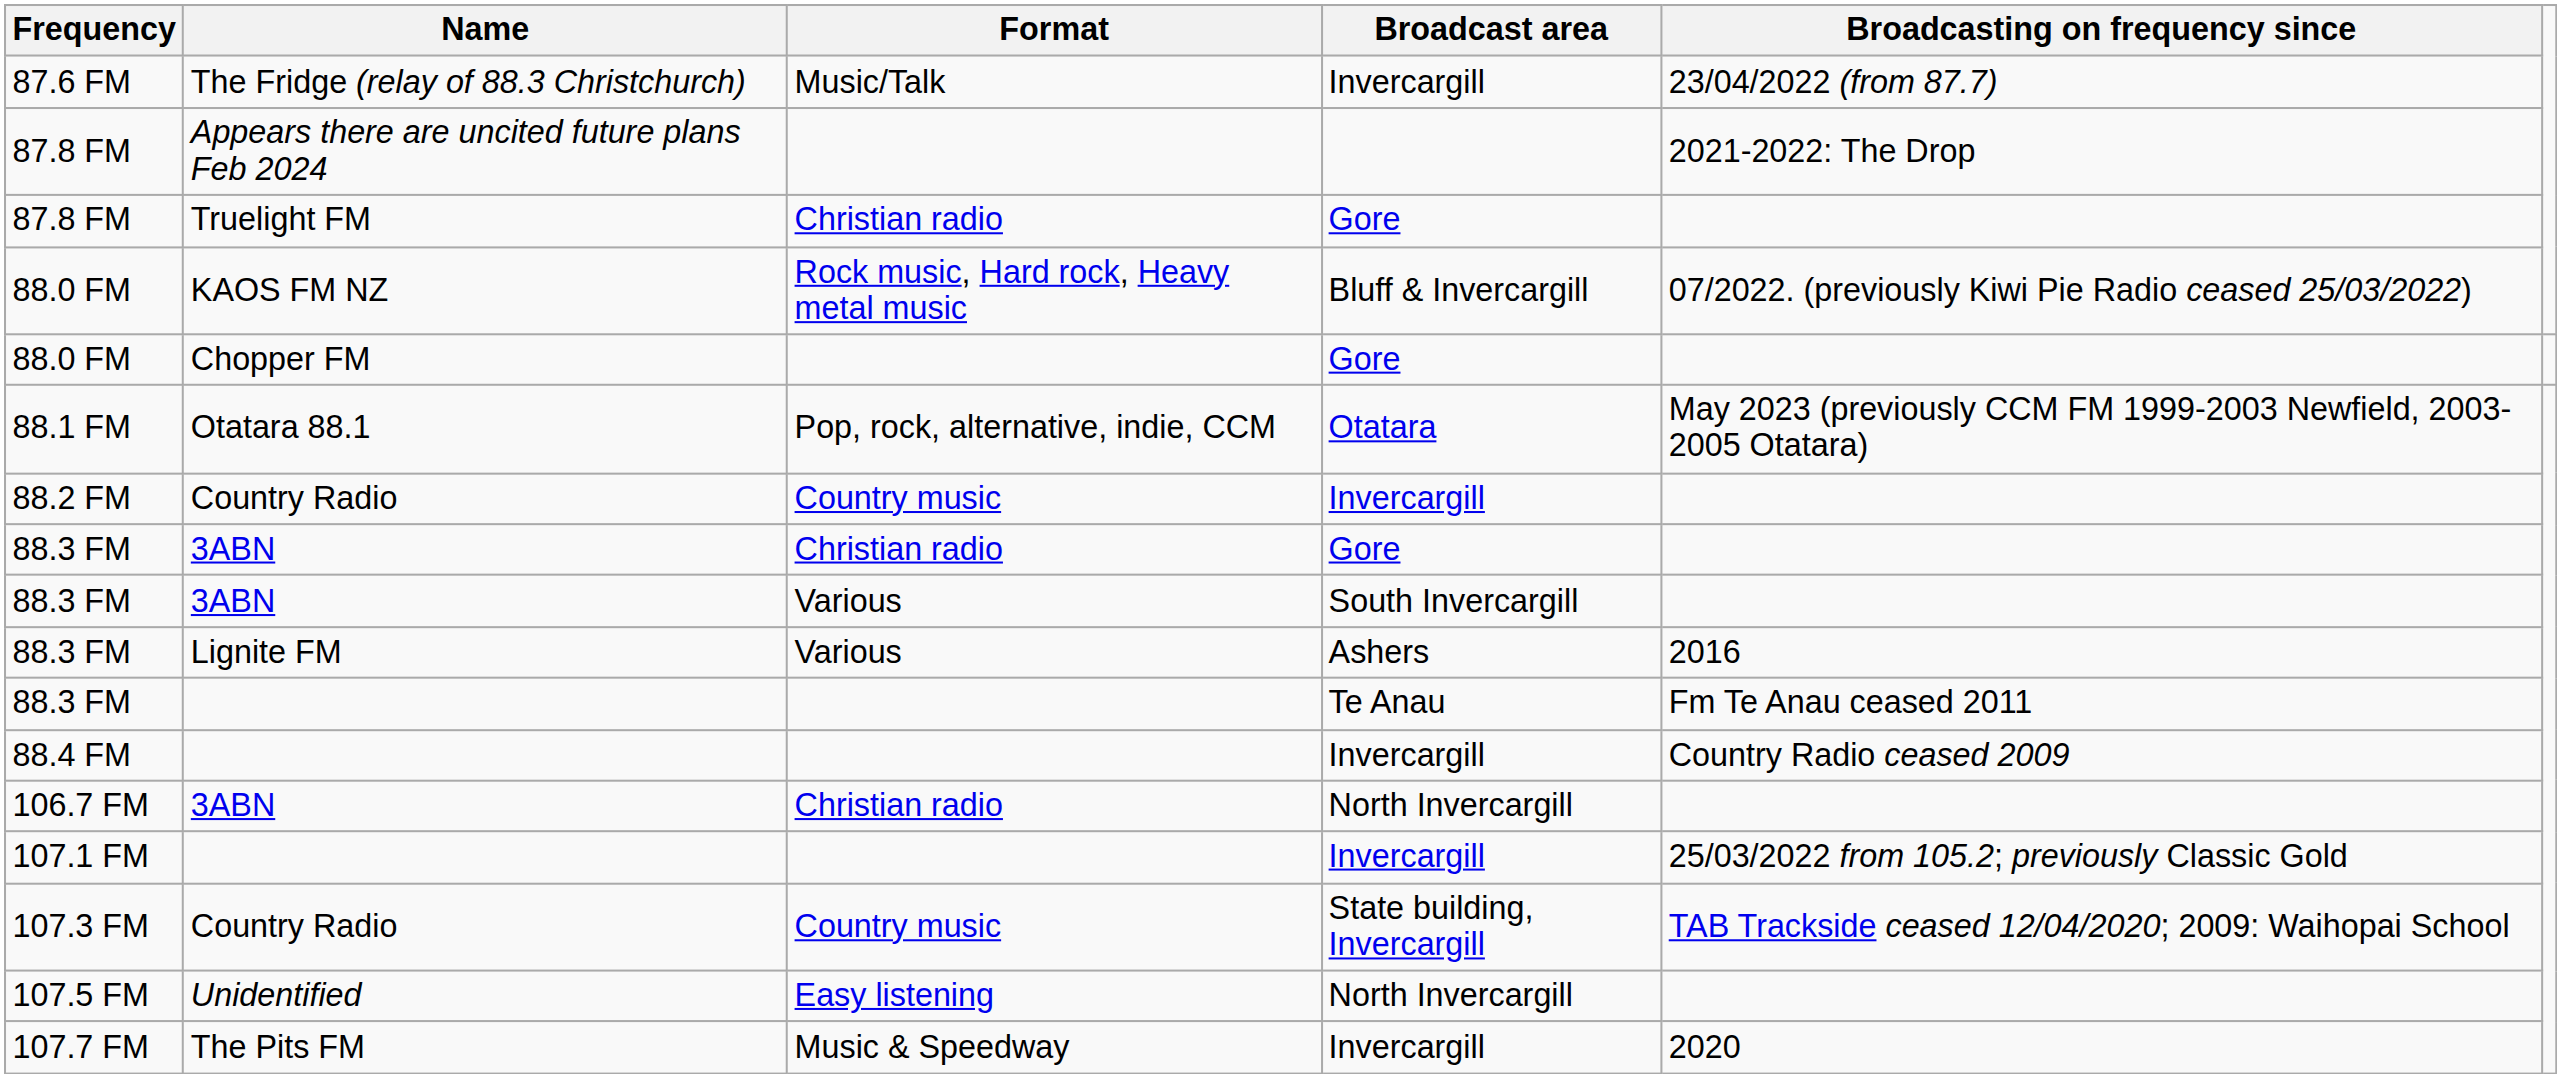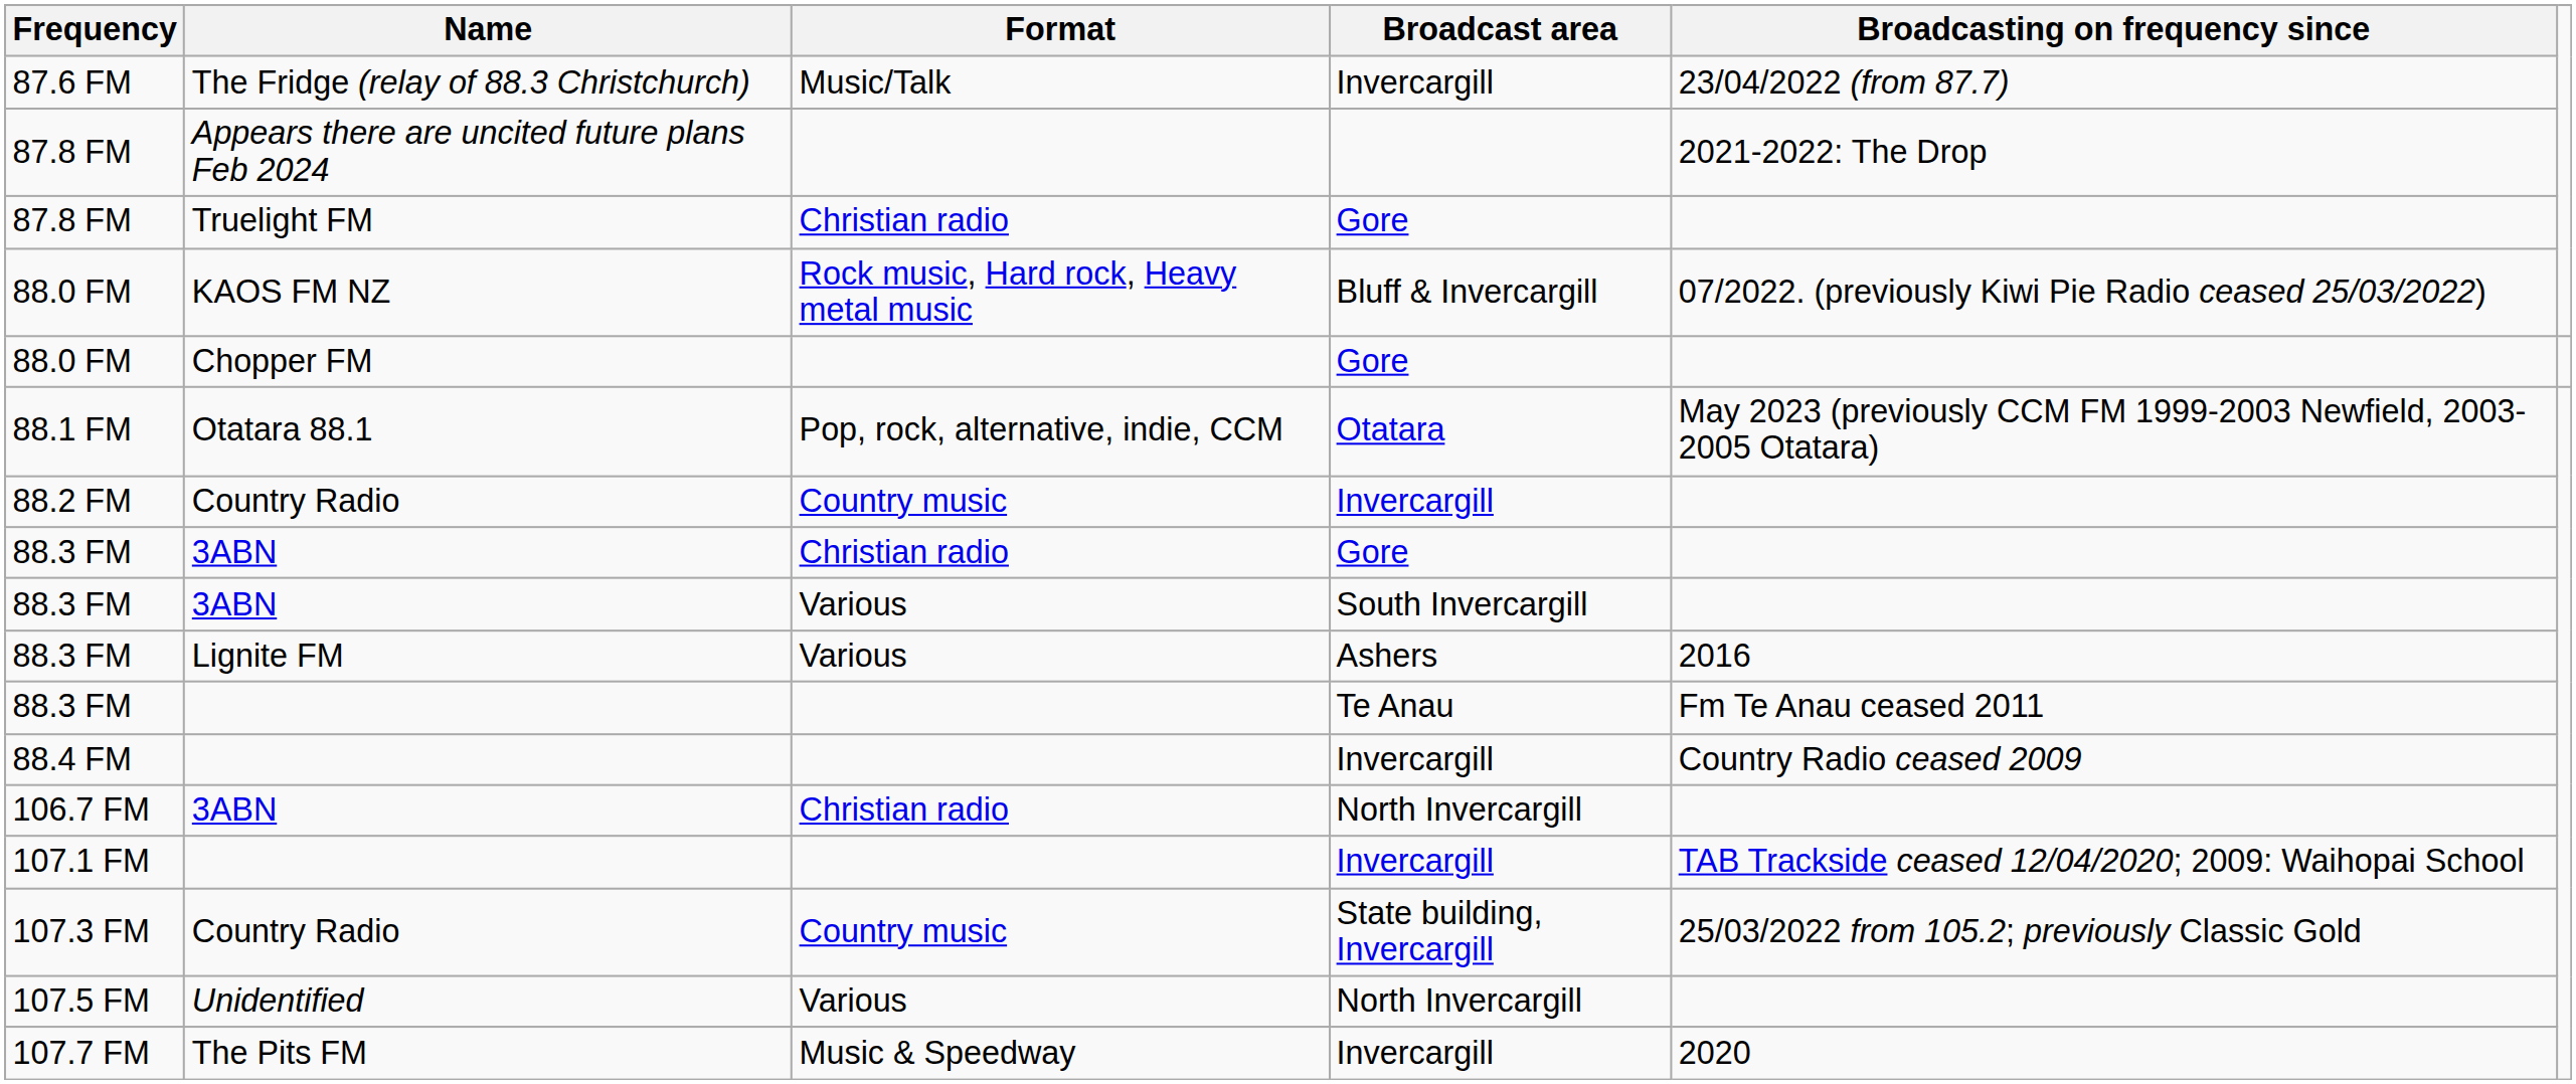 <table class="wikitable sortable" width="100%">
 <tr>
 <th scope="col">Frequency</th>
 <th scope="col">Name</th>
 <th scope="col">Format</th>
 <th scope="col">Broadcast area</th>
 <th scope="col">Broadcasting on frequency since</th>
 </tr>
 <tr>
 <td>87.6 FM</td>
 <td>The Fridge <em>(relay of 88.3 Christchurch)</em></td>
 <td>Music/Talk</td>
 <td>Invercargill</td>
 <td>23/04/2022 <em>(from 87.7)</em></td>
 </tr>
 <tr>
 <td>87.8 FM</td>
 <td><em>Appears there are uncited future plans Feb 2024</em></td>
 <td></td>
 <td></td>
 <td>2021-2022: The Drop</td>
 </tr>
 <tr>
 <td>87.8 FM</td>
 <td>Truelight FM</td>
 <td><a href='#'>Christian radio</a></td>
 <td><a href='#'>Gore</a></td>
 <td></td>
 </tr>
 <tr>
 <td>88.0 FM</td>
 <td>KAOS FM NZ</td>
 <td><a href='#'>Rock music</a>, <a href='#'>Hard rock</a>, <a href='#'>Heavy metal music</a></td>
 <td>Bluff & Invercargill</td>
 <td>07/2022. (previously Kiwi Pie Radio <em>ceased 25/03/2022</em>)</td>
 </tr>
 <tr>
 <td>88.0 FM</td>
 <td>Chopper FM</td>
 <td></td>
 <td><a href='#'>Gore</a></td>
 <td></td>
 <td></td>
 </tr>
 <tr>
 <td>88.1 FM</td>
 <td>Otatara 88.1</td>
 <td>Pop, rock, alternative, indie, CCM</td>
 <td><a href='#'>Otatara</a></td>
 <td>May 2023 (previously CCM FM 1999-2003 Newfield, 2003-2005 Otatara)</td>
 </tr>
 <tr>
 <td>88.2 FM</td>
 <td>Country Radio</td>
 <td><a href='#'>Country music</a></td>
 <td><a href='#'>Invercargill</a></td>
 <td></td>
 </tr>
 <tr>
 <td>88.3 FM</td>
 <td><a href='#'>3ABN</a></td>
 <td><a href='#'>Christian radio</a></td>
 <td><a href='#'>Gore</a></td>
 <td></td>
 </tr>
 <tr>
 <td>88.3 FM</td>
 <td><a href='#'>3ABN</a></td>
 <td>Various</td>
 <td>South Invercargill</td>
 <td></td>
 </tr>
 <tr>
 <td>88.3 FM</td>
 <td>Lignite FM</td>
 <td>Various</td>
 <td>Ashers</td>
 <td>2016</td>
 </tr>
 <tr>
 <td>88.3 FM</td>
 <td></td>
 <td></td>
 <td>Te Anau</td>
 <td>Fm Te Anau ceased 2011</td>
 </tr>
 <tr>
 <td>88.4 FM</td>
 <td></td>
 <td></td>
 <td>Invercargill</td>
 <td>Country Radio <em>ceased 2009</em></td>
 </tr>
 <tr>
 <td>106.7 FM</td>
 <td><a href='#'>3ABN</a></td>
 <td><a href='#'>Christian radio</a></td>
 <td>North Invercargill</td>
 <td></td>
 </tr>
 <tr>
 <td>107.1 FM</td>
 <td></td>
 <td></td>
 <td><a href='#'>Invercargill</a></td>
-<td>25/03/2022 <em>from 105.2</em>; <em>previously</em> Classic Gold</td>
+<td><a href='#'>TAB Trackside</a> <em>ceased 12/04/2020</em>; 2009: Waihopai School</td>
 </tr>
 <tr>
 <td>107.3 FM</td>
 <td>Country Radio</td>
 <td><a href='#'>Country music</a></td>
 <td>State building, <a href='#'>Invercargill</a></td>
-<td><a href='#'>TAB Trackside</a> <em>ceased 12/04/2020</em>; 2009: Waihopai School</td>
+<td>25/03/2022 <em>from 105.2</em>; <em>previously</em> Classic Gold</td>
 </tr>
 <tr>
 <td>107.5 FM</td>
 <td><em>Unidentified</em></td>
-<td><a href='#'>Easy listening</a></td>
+<td>Various</td>
 <td>North Invercargill</td>
 <td></td>
 </tr>
 <tr>
 <td>107.7 FM</td>
 <td>The Pits FM</td>
 <td>Music & Speedway</td>
 <td>Invercargill</td>
 <td>2020</td>
 </tr>
 </table>
